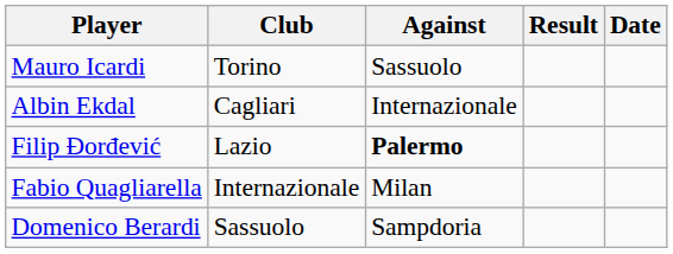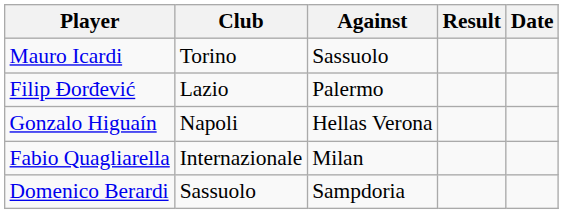 <table class="wikitable sortable">
 <tr>
 <th>Player</th>
 <th>Club</th>
 <th>Against</th>
 <th align="center">Result</th>
 <th>Date</th>
 </tr>
 <tr>
 <td> <a href='#'>Mauro Icardi</a></td>
 <td>Torino</td>
 <td>Sassuolo</td>
 <td align="center"> </td>
 <td></td>
 </tr>
 <tr>
-<td> <a href='#'>Albin Ekdal</a></td>
-<td>Cagliari</td>
-<td>Internazionale</td>
+<td> <a href='#'>Filip Đorđević</a></td>
+<td>Lazio</td>
+<td>Palermo</td>
 <td align="center"> </td>
 <td></td>
 </tr>
 <tr>
-<td> <a href='#'>Filip Đorđević</a></td>
-<td>Lazio</td>
-<td><strong>Palermo</strong></td>
+<td> <a href='#'>Gonzalo Higuaín</a></td>
+<td>Napoli</td>
+<td>Hellas Verona</td>
 <td align="center"> </td>
 <td></td>
 </tr>
 <tr>
 <td> <a href='#'>Fabio Quagliarella</a></td>
 <td>Internazionale</td>
 <td>Milan</td>
 <td align="center"> </td>
 <td></td>
 </tr>
 <tr>
 <td> <a href='#'>Domenico Berardi</a></td>
 <td>Sassuolo</td>
 <td>Sampdoria</td>
 <td align="center"> </td>
 <td></td>
 </tr>
 </table>
